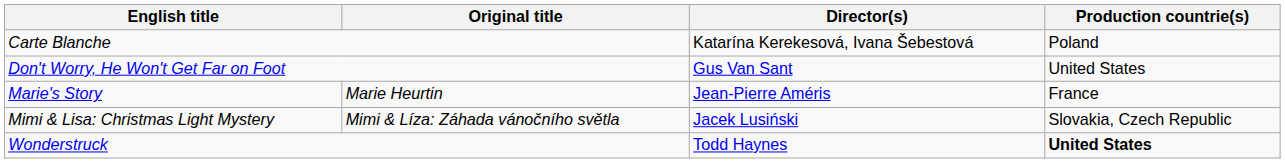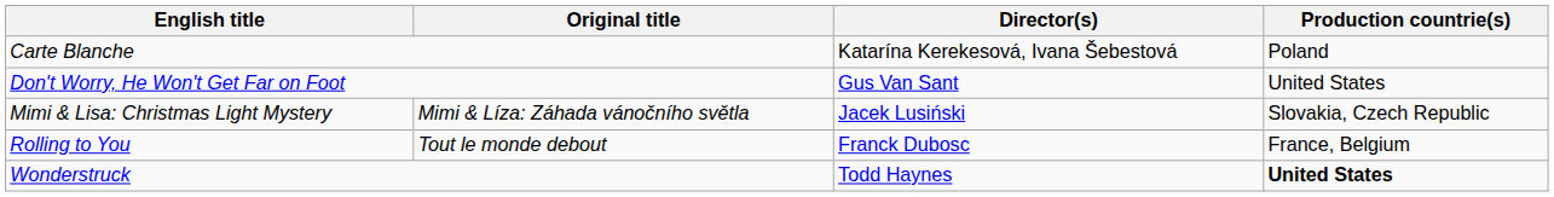 <table class="sortable wikitable" style="width:100%; margin-bottom:4px" cellpadding="5">
 <tr>
 <th scope="col">English title</th>
 <th scope="col">Original title</th>
 <th scope="col">Director(s)</th>
 <th scope="col">Production countrie(s)</th>
 </tr>
 <tr>
 <td colspan="2"><em>Carte Blanche</em></td>
 <td>Katarína Kerekesová, Ivana Šebestová</td>
 <td>Poland</td>
 </tr>
 <tr>
 <td colspan="2"><em><a href='#'>Don't Worry, He Won't Get Far on Foot</a></em></td>
 <td><a href='#'>Gus Van Sant</a></td>
 <td>United States</td>
 </tr>
 <tr>
-<td><em><a href='#'>Marie's Story</a></em></td>
-<td><em>Marie Heurtin</em></td>
-<td><a href='#'>Jean-Pierre Améris</a></td>
-<td>France</td>
-</tr>
-<tr>
 <td><em>Mimi & Lisa: Christmas Light Mystery</em></td>
 <td><em>Mimi & Líza: Záhada vánočního světla</em></td>
 <td><a href='#'>Jacek Lusiński</a></td>
 <td>Slovakia, Czech Republic</td>
+</tr>
+<tr>
+<td><em><a href='#'>Rolling to You</a></em></td>
+<td><em>Tout le monde debout</em></td>
+<td><a href='#'>Franck Dubosc</a></td>
+<td>France, Belgium</td>
 </tr>
 <tr>
 <td colspan="2"><em><a href='#'>Wonderstruck</a></em></td>
 <td><a href='#'>Todd Haynes</a></td>
 <td><strong>United States</strong></td>
 </tr>
 </table>
